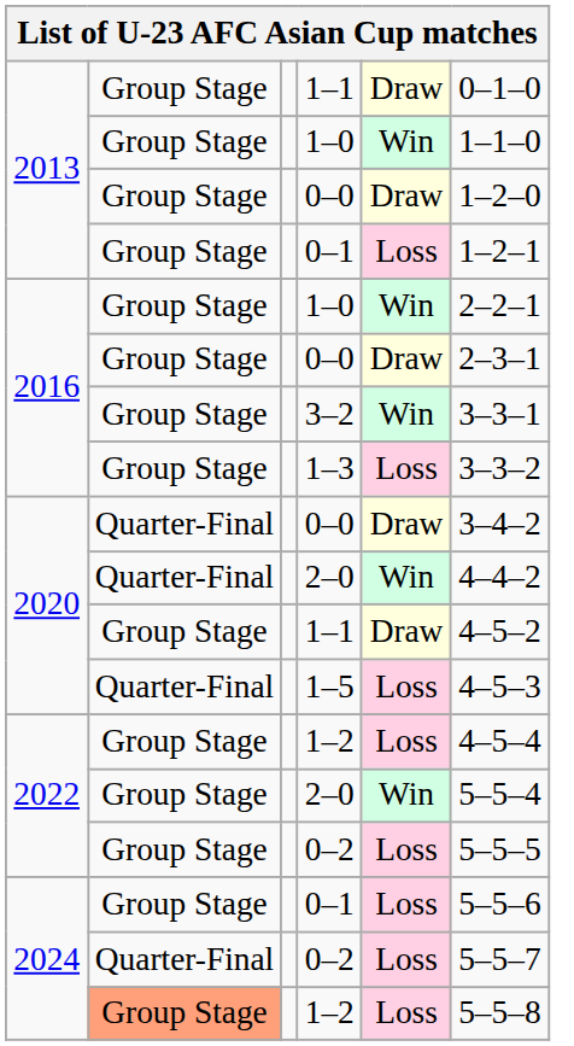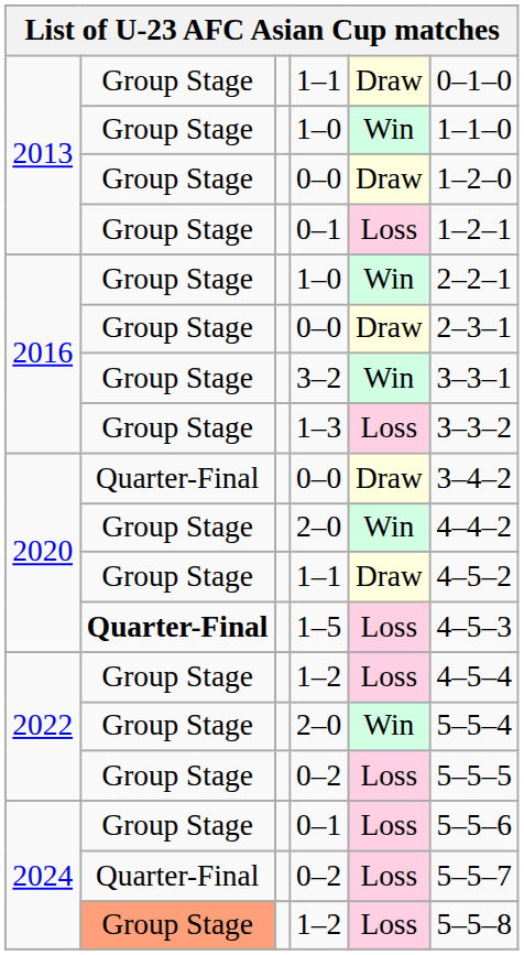 <table class="wikitable sortable collapsible collapsed" style="text-align: center;font-size:90%;">
 <tr>
 <th colspan=6>List of U-23 AFC Asian Cup matches</th>
 </tr>
 <tr>
 <td rowspan=4><a href='#'>2013</a></td>
 <td>Group Stage</td>
 <td align="left"></td>
 <td>1–1</td>
 <td style="background:#ffd;">Draw</td>
 <td>0–1–0</td>
 </tr>
 <tr>
 <td>Group Stage</td>
 <td align="left"></td>
 <td>1–0</td>
 <td style="background:#d0ffe3;">Win</td>
 <td>1–1–0</td>
 </tr>
 <tr>
 <td>Group Stage</td>
 <td align="left"></td>
 <td>0–0</td>
 <td style="background:#ffd;">Draw</td>
 <td>1–2–0</td>
 </tr>
 <tr>
 <td>Group Stage</td>
 <td align="left"></td>
 <td>0–1</td>
 <td style="background:#ffd0e3;">Loss</td>
 <td>1–2–1</td>
 </tr>
 <tr>
 <td rowspan=4><a href='#'>2016</a></td>
 <td>Group Stage</td>
 <td align="left"></td>
 <td>1–0</td>
 <td style="background:#d0ffe3;">Win</td>
 <td>2–2–1</td>
 </tr>
 <tr>
 <td>Group Stage</td>
 <td align="left"></td>
 <td>0–0</td>
 <td style="background:#ffd;">Draw</td>
 <td>2–3–1</td>
 </tr>
 <tr>
 <td>Group Stage</td>
 <td align="left"></td>
 <td>3–2</td>
 <td style="background:#d0ffe3;">Win</td>
 <td>3–3–1</td>
 </tr>
 <tr>
 <td>Group Stage</td>
 <td align="left"></td>
 <td>1–3 </td>
 <td style="background:#ffd0e3;">Loss</td>
 <td>3–3–2</td>
 </tr>
 <tr>
 <td rowspan=4><a href='#'>2020</a></td>
 <td>Quarter-Final</td>
 <td align="left"></td>
 <td>0–0</td>
 <td style="background:#ffd;">Draw</td>
 <td>3–4–2</td>
 </tr>
 <tr>
-<td>Quarter-Final</td>
+<td>Group Stage</td>
 <td align="left"></td>
 <td>2–0</td>
 <td style="background:#d0ffe3;">Win</td>
 <td>4–4–2</td>
 </tr>
 <tr>
 <td>Group Stage</td>
 <td align="left"></td>
 <td>1–1</td>
 <td style="background:#ffd;">Draw</td>
 <td>4–5–2</td>
 </tr>
 <tr>
-<td>Quarter-Final</td>
+<td><strong>Quarter-Final</strong></td>
 <td align="left"></td>
 <td>1–5</td>
 <td style="background:#ffd0e3;">Loss</td>
 <td>4–5–3</td>
 </tr>
 <tr>
 <td rowspan=3><a href='#'>2022</a></td>
 <td>Group Stage</td>
 <td align="left"></td>
 <td>1–2</td>
 <td style="background:#ffd0e3;">Loss</td>
 <td>4–5–4</td>
 </tr>
 <tr>
 <td>Group Stage</td>
 <td align="left"></td>
 <td>2–0</td>
 <td style="background:#d0ffe3;">Win</td>
 <td>5–5–4</td>
 </tr>
 <tr>
 <td>Group Stage</td>
 <td align="left"></td>
 <td>0–2</td>
 <td style="background:#ffd0e3;">Loss</td>
 <td>5–5–5</td>
 </tr>
 <tr>
 <td rowspan=3><a href='#'>2024</a></td>
 <td>Group Stage</td>
 <td align="left"></td>
 <td>0–1</td>
 <td style="background:#ffd0e3;">Loss</td>
 <td>5–5–6</td>
 </tr>
 <tr>
 <td>Quarter-Final</td>
 <td align="left"></td>
 <td>0–2</td>
 <td style="background:#ffd0e3;">Loss</td>
 <td>5–5–7</td>
 </tr>
 <tr>
 <td style="background: lightsalmon;">Group Stage</td>
 <td align="left"></td>
 <td>1–2</td>
 <td style="background:#ffd0e3;">Loss</td>
 <td>5–5–8</td>
 </tr>
 </table>
